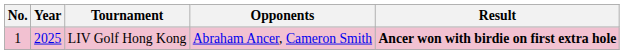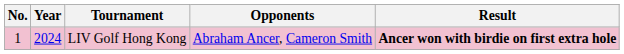 <table class="wikitable" style="font-size:95%;">
 <tr>
 <th>No.</th>
 <th>Year</th>
 <th>Tournament</th>
 <th>Opponents</th>
 <th>Result</th>
 </tr>
 <tr style="background:#F2C1D1;">
 <td align=center>1</td>
-<td><a href='#'>2025</a></td>
+<td><a href='#'>2024</a></td>
 <td>LIV Golf Hong Kong</td>
 <td> <a href='#'>Abraham Ancer</a>,  <a href='#'>Cameron Smith</a></td>
 <td><strong>Ancer won with birdie on first extra hole</strong></td>
 </tr>
 </table>
